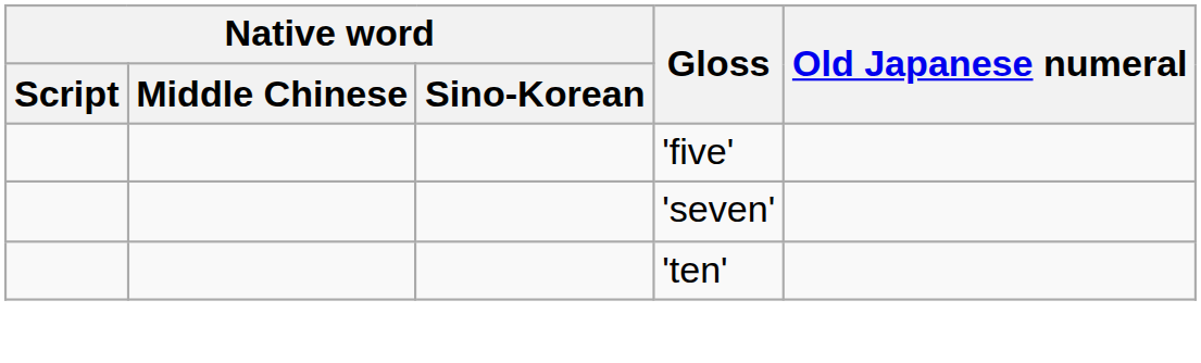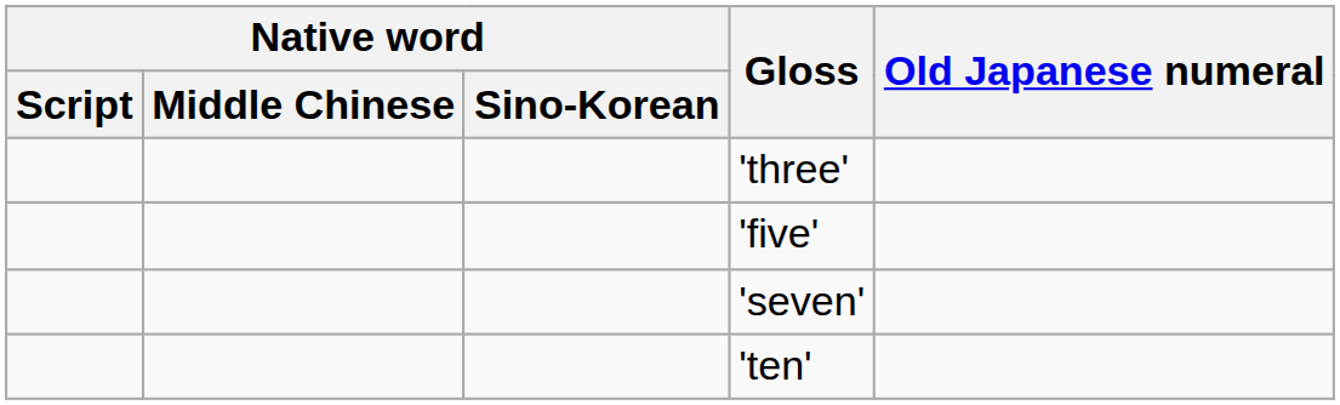 <table class="wikitable">
 <tr>
 <th colspan="3">Native word</th>
 <th rowspan="2">Gloss</th>
 <th rowspan="2"><a href='#'>Old Japanese</a> numeral</th>
 </tr>
 <tr>
 <th>Script</th>
 <th>Middle Chinese</th>
 <th>Sino-Korean</th>
+</tr>
+<tr>
+<td></td>
+<td></td>
+<td></td>
+<td> 'three'</td>
+<td></td>
 </tr>
 <tr>
 <td></td>
 <td></td>
 <td></td>
 <td> 'five'</td>
 <td></td>
 </tr>
 <tr>
 <td></td>
 <td></td>
 <td></td>
 <td> 'seven'</td>
 <td></td>
 </tr>
 <tr>
 <td></td>
 <td></td>
 <td></td>
 <td> 'ten'</td>
 <td></td>
 </tr>
 </table>
